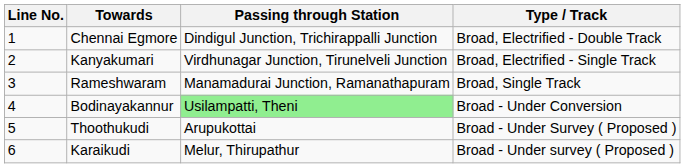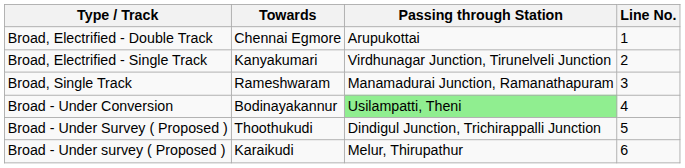 <table class="wikitable">
 <tr>
-<th>Line No.</th>
+<th>Type / Track</th>
 <th>Towards</th>
 <th>Passing through Station</th>
-<th>Type / Track</th>
+<th>Line No.</th>
 </tr>
 <tr>
+<td>Broad, Electrified - Double Track</td>
+<td>Chennai Egmore</td>
+<td>Arupukottai</td>
 <td>1</td>
-<td>Chennai Egmore</td>
-<td>Dindigul Junction, Trichirappalli Junction</td>
-<td>Broad, Electrified - Double Track</td>
 </tr>
 <tr>
-<td>2</td>
+<td>Broad, Electrified - Single Track</td>
 <td>Kanyakumari</td>
 <td>Virdhunagar Junction, Tirunelveli Junction</td>
-<td>Broad, Electrified - Single Track</td>
+<td>2</td>
 </tr>
 <tr>
-<td>3</td>
+<td>Broad, Single Track</td>
 <td>Rameshwaram</td>
 <td>Manamadurai Junction, Ramanathapuram</td>
-<td>Broad, Single Track</td>
+<td>3</td>
 </tr>
 <tr>
-<td>4</td>
+<td>Broad - Under Conversion</td>
 <td>Bodinayakannur</td>
 <td style="background: lightgreen;">Usilampatti, Theni</td>
-<td>Broad - Under Conversion</td>
+<td>4</td>
 </tr>
 <tr>
+<td>Broad - Under Survey ( Proposed )</td>
+<td>Thoothukudi</td>
+<td>Dindigul Junction, Trichirappalli Junction</td>
 <td>5</td>
-<td>Thoothukudi</td>
-<td>Arupukottai</td>
-<td>Broad - Under Survey ( Proposed )</td>
 </tr>
 <tr>
-<td>6</td>
+<td>Broad - Under survey ( Proposed )</td>
 <td>Karaikudi</td>
 <td>Melur, Thirupathur</td>
-<td>Broad - Under survey ( Proposed )</td>
+<td>6</td>
 </tr>
 </table>
